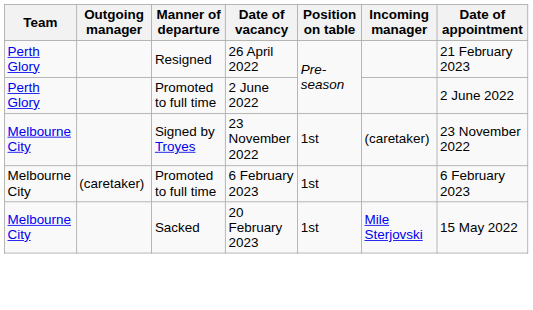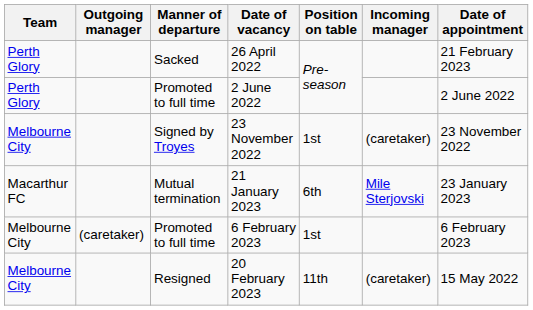 <table class="wikitable sortable" style="width:100%;">
 <tr>
 <th>Team</th>
 <th>Outgoing manager</th>
 <th>Manner of departure</th>
 <th>Date of vacancy</th>
 <th>Position on table</th>
 <th>Incoming manager</th>
 <th>Date of appointment</th>
 </tr>
 <tr>
 <td><a href='#'>Perth Glory</a></td>
 <td></td>
-<td>Resigned</td>
+<td>Sacked</td>
 <td>26 April 2022</td>
 <td rowspan="2"><em>Pre-season</em></td>
 <td></td>
 <td>21 February 2023</td>
 </tr>
 <tr>
 <td><a href='#'>Perth Glory</a></td>
 <td></td>
 <td>Promoted to full time</td>
 <td>2 June 2022</td>
 <td></td>
 <td>2 June 2022</td>
 </tr>
 <tr>
 <td><a href='#'>Melbourne City</a></td>
 <td></td>
 <td>Signed by  <a href='#'>Troyes</a></td>
 <td>23 November 2022</td>
 <td>1st</td>
 <td> (caretaker)</td>
 <td>23 November 2022</td>
 </tr>
 <tr>
+<td>Macarthur FC</td>
+<td></td>
+<td>Mutual termination</td>
+<td>21 January 2023</td>
+<td>6th</td>
+<td> <a href='#'>Mile Sterjovski</a></td>
+<td>23 January 2023</td>
+</tr>
+<tr>
 <td>Melbourne City</td>
 <td> (caretaker)</td>
 <td>Promoted to full time</td>
 <td>6 February 2023</td>
 <td>1st</td>
 <td></td>
 <td>6 February 2023</td>
 </tr>
 <tr>
 <td><a href='#'>Melbourne City</a></td>
 <td></td>
-<td>Sacked</td>
+<td>Resigned</td>
 <td>20 February 2023</td>
-<td>1st</td>
-<td> <a href='#'>Mile Sterjovski</a></td>
+<td>11th</td>
+<td> (caretaker)</td>
 <td>15 May 2022</td>
 </tr>
 </table>
